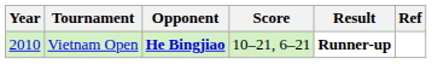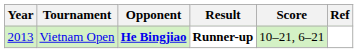 <table class="sortable wikitable" style="font-size: 90%;">
 <tr>
 <th>Year</th>
 <th>Tournament</th>
 <th>Opponent</th>
+<th>Result</th>
 <th>Score</th>
-<th>Result</th>
 <th>Ref</th>
 </tr>
 <tr style="background:#D4F1C5">
-<td align="center"><a href='#'>2010</a></td>
+<td align="center"><a href='#'>2013</a></td>
 <td align="left"><a href='#'>Vietnam Open</a></td>
 <td align="left"><strong> <a href='#'>He Bingjiao</a></strong></td>
+<td style="text-align:left; background:white"> <strong>Runner-up</strong></td>
 <td align="left">10–21, 6–21</td>
-<td style="text-align:left; background:white"> <strong>Runner-up</strong></td>
 <td style="text-align:center; background:white"></td>
 </tr>
 </table>
